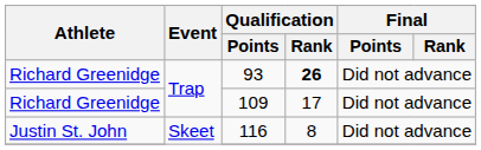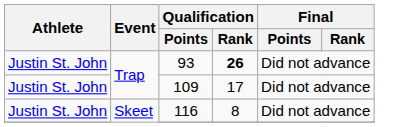 <table class=wikitable style=font-size:90%;text-align:center>
 <tr>
 <th rowspan=2>Athlete</th>
 <th rowspan=2>Event</th>
 <th colspan=2>Qualification</th>
 <th colspan=2>Final</th>
 </tr>
 <tr style=font-size:95%>
 <th>Points</th>
 <th>Rank</th>
 <th>Points</th>
 <th>Rank</th>
 </tr>
 <tr>
-<td align=left><a href='#'>Richard Greenidge</a></td>
+<td align=left><a href='#'>Justin St. John</a></td>
 <td align=left rowspan="2"><a href='#'>Trap</a></td>
 <td>93</td>
 <td><strong>26</strong></td>
 <td colspan="2">Did not advance</td>
 </tr>
 <tr>
-<td align=left><a href='#'>Richard Greenidge</a></td>
+<td align=left><a href='#'>Justin St. John</a></td>
 <td>109</td>
 <td>17</td>
 <td colspan="2">Did not advance</td>
 </tr>
 <tr>
 <td align=left><a href='#'>Justin St. John</a></td>
 <td align=left rowspan=2><a href='#'>Skeet</a></td>
 <td>116</td>
 <td>8</td>
 <td colspan="2">Did not advance</td>
 </tr>
 <tr>
 </tr>
 </table>
